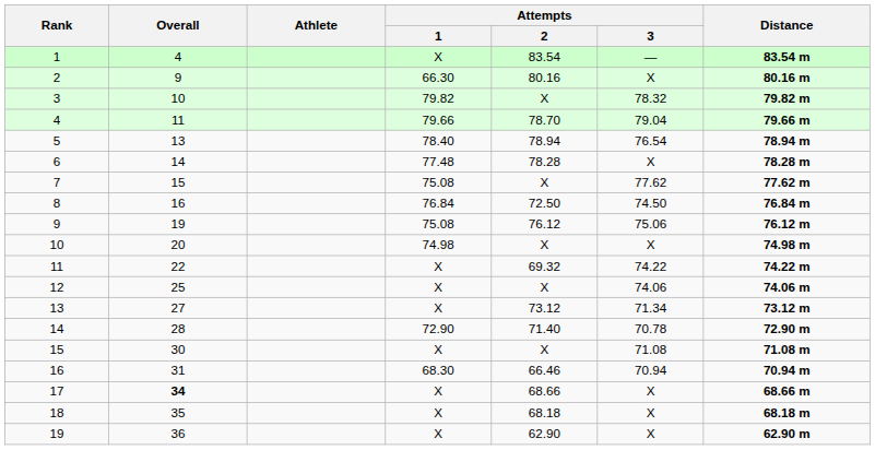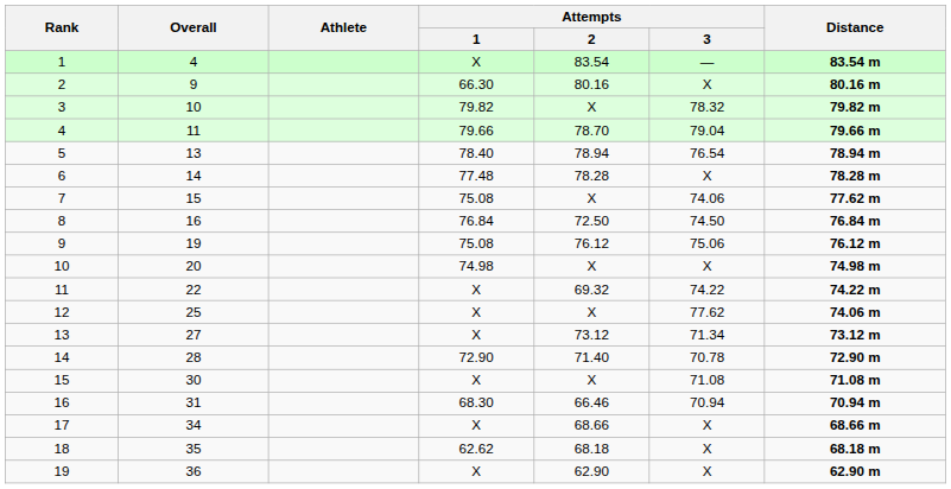 <table class="wikitable" style=" text-align:center; font-size:110%;" width="95%">
 <tr>
 <th rowspan="2">Rank</th>
 <th rowspan="2">Overall</th>
 <th rowspan="2">Athlete</th>
 <th colspan="3">Attempts</th>
 <th rowspan="2">Distance</th>
 </tr>
 <tr>
 <th>1</th>
 <th>2</th>
 <th>3</th>
 </tr>
 <tr style="background:#ccffcc;">
 <td>1</td>
 <td>4</td>
 <td align=left></td>
 <td>X</td>
 <td>83.54</td>
 <td>—</td>
 <td><strong>83.54 m</strong></td>
 </tr>
 <tr style="background:#ddffdd;">
 <td>2</td>
 <td>9</td>
 <td align=left></td>
 <td>66.30</td>
 <td>80.16</td>
 <td>X</td>
 <td><strong>80.16 m</strong></td>
 </tr>
 <tr style="background:#ddffdd;">
 <td>3</td>
 <td>10</td>
 <td align=left></td>
 <td>79.82</td>
 <td>X</td>
 <td>78.32</td>
 <td><strong>79.82 m</strong></td>
 </tr>
 <tr style="background:#ddffdd;">
 <td>4</td>
 <td>11</td>
 <td align=left></td>
 <td>79.66</td>
 <td>78.70</td>
 <td>79.04</td>
 <td><strong>79.66 m</strong></td>
 </tr>
 <tr>
 <td>5</td>
 <td>13</td>
 <td align=left></td>
 <td>78.40</td>
 <td>78.94</td>
 <td>76.54</td>
 <td><strong>78.94 m</strong></td>
 </tr>
 <tr>
 <td>6</td>
 <td>14</td>
 <td align=left></td>
 <td>77.48</td>
 <td>78.28</td>
 <td>X</td>
 <td><strong>78.28 m </strong></td>
 </tr>
 <tr>
 <td>7</td>
 <td>15</td>
 <td align=left></td>
 <td>75.08</td>
 <td>X</td>
-<td>77.62</td>
+<td>74.06</td>
 <td><strong>77.62 m</strong></td>
 </tr>
 <tr>
 <td>8</td>
 <td>16</td>
 <td align=left></td>
 <td>76.84</td>
 <td>72.50</td>
 <td>74.50</td>
 <td><strong>76.84 m </strong></td>
 </tr>
 <tr>
 <td>9</td>
 <td>19</td>
 <td align=left></td>
 <td>75.08</td>
 <td>76.12</td>
 <td>75.06</td>
 <td><strong>76.12 m</strong></td>
 </tr>
 <tr>
 <td>10</td>
 <td>20</td>
 <td align=left></td>
 <td>74.98</td>
 <td>X</td>
 <td>X</td>
 <td><strong>74.98 m </strong></td>
 </tr>
 <tr>
 <td>11</td>
 <td>22</td>
 <td align=left></td>
 <td>X</td>
 <td>69.32</td>
 <td>74.22</td>
 <td><strong>74.22 m</strong></td>
 </tr>
 <tr>
 <td>12</td>
 <td>25</td>
 <td align=left></td>
 <td>X</td>
 <td>X</td>
-<td>74.06</td>
+<td>77.62</td>
 <td><strong>74.06 m </strong></td>
 </tr>
 <tr>
 <td>13</td>
 <td>27</td>
 <td align=left></td>
 <td>X</td>
 <td>73.12</td>
 <td>71.34</td>
 <td><strong>73.12 m</strong></td>
 </tr>
 <tr>
 <td>14</td>
 <td>28</td>
 <td align=left></td>
 <td>72.90</td>
 <td>71.40</td>
 <td>70.78</td>
 <td><strong>72.90 m </strong></td>
 </tr>
 <tr>
 <td>15</td>
 <td>30</td>
 <td align=left></td>
 <td>X</td>
 <td>X</td>
 <td>71.08</td>
 <td><strong>71.08 m </strong></td>
 </tr>
 <tr>
 <td>16</td>
 <td>31</td>
 <td align=left></td>
 <td>68.30</td>
 <td>66.46</td>
 <td>70.94</td>
 <td><strong>70.94 m </strong></td>
 </tr>
 <tr>
 <td>17</td>
-<td><strong>34</strong></td>
+<td>34</td>
 <td align=left></td>
 <td>X</td>
 <td>68.66</td>
 <td>X</td>
 <td><strong>68.66 m</strong></td>
 </tr>
 <tr>
 <td>18</td>
 <td>35</td>
 <td align=left></td>
-<td>X</td>
+<td>62.62</td>
 <td>68.18</td>
 <td>X</td>
 <td><strong>68.18 m </strong></td>
 </tr>
 <tr>
 <td>19</td>
 <td>36</td>
 <td align=left></td>
 <td>X</td>
 <td>62.90</td>
 <td>X</td>
 <td><strong>62.90 m </strong></td>
 </tr>
 </table>
